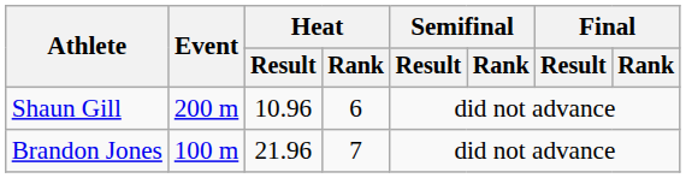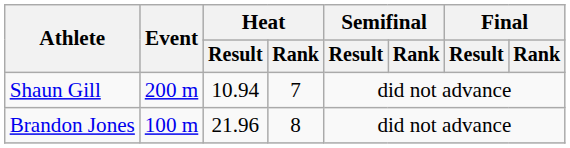 <table class="wikitable" style="font-size:90%">
 <tr>
 <th rowspan=2>Athlete</th>
 <th rowspan=2>Event</th>
 <th colspan=2>Heat</th>
 <th colspan=2>Semifinal</th>
 <th colspan=2>Final</th>
 </tr>
 <tr style="font-size:95%">
 <th>Result</th>
 <th>Rank</th>
 <th>Result</th>
 <th>Rank</th>
 <th>Result</th>
 <th>Rank</th>
 </tr>
 <tr align=center>
 <td align=left><a href='#'>Shaun Gill</a></td>
 <td align=left><a href='#'>200 m</a></td>
-<td>10.96</td>
-<td>6</td>
+<td>10.94</td>
+<td>7</td>
 <td colspan=4>did not advance</td>
 </tr>
 <tr align=center>
 <td align=left><a href='#'>Brandon Jones</a></td>
 <td align=left><a href='#'>100 m</a></td>
 <td>21.96</td>
-<td>7</td>
+<td>8</td>
 <td colspan=4>did not advance</td>
 </tr>
 </table>
